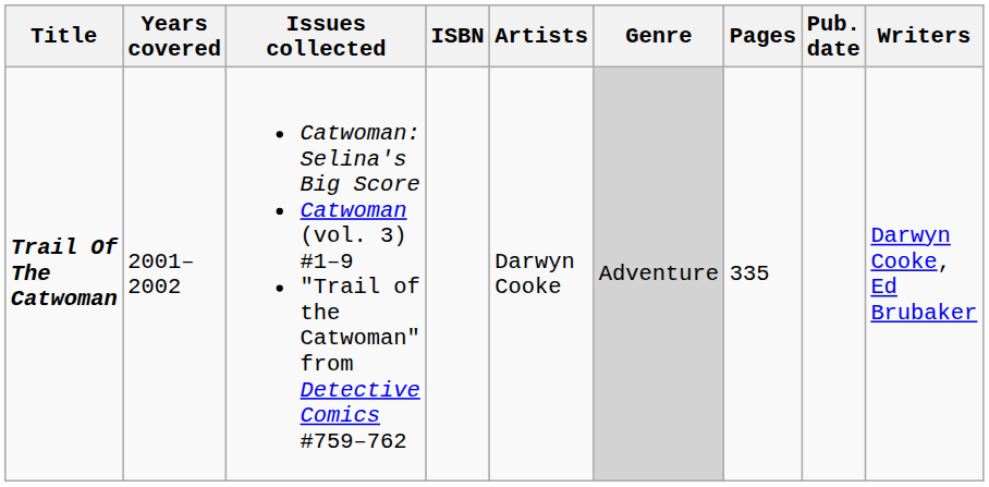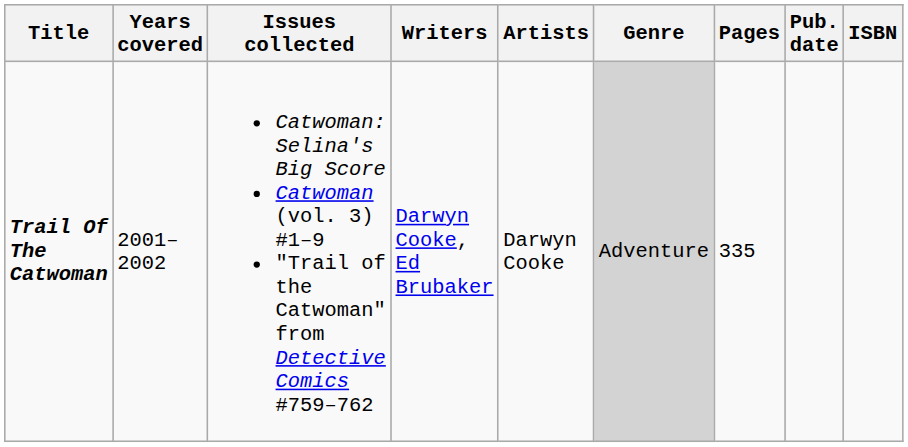 <table class="wikitable sortable" width=90%>
 <tr>
 <th>Title</th>
 <th style="width: 5em;">Years covered</th>
 <th class="unsortable">Issues collected</th>
-<th class="unsortable">ISBN</th>
+<th class="unsortable">Writers</th>
 <th class="unsortable">Artists</th>
 <th>Genre</th>
 <th>Pages</th>
 <th>Pub. date</th>
-<th class="unsortable">Writers</th>
+<th class="unsortable">ISBN</th>
 </tr>
 <tr>
 <td><strong><em>Trail Of The Catwoman</em></strong></td>
 <td>2001–2002</td>
 <td><br><ul><li><em>Catwoman: Selina's Big Score</em></li><li><em><a href='#'>Catwoman</a></em> (vol. 3) #1–9</li><li>"Trail of the Catwoman" from <em><a href='#'>Detective Comics</a></em> #759–762</li></ul></td>
-<td></td>
+<td><a href='#'>Darwyn Cooke</a>, <a href='#'>Ed Brubaker</a></td>
 <td>Darwyn Cooke</td>
 <td style="background: lightgrey;">Adventure</td>
 <td>335</td>
 <td></td>
-<td><a href='#'>Darwyn Cooke</a>, <a href='#'>Ed Brubaker</a></td>
+<td></td>
 </tr>
 </table>
